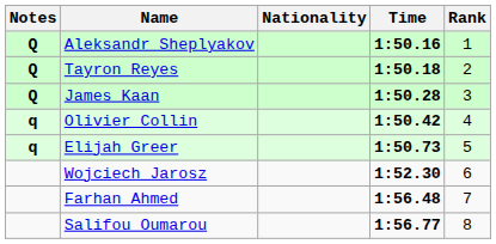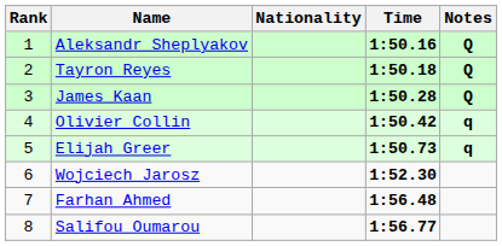 <table class="wikitable sortable" style="text-align:center">
 <tr>
-<th>Notes</th>
+<th>Rank</th>
 <th>Name</th>
 <th>Nationality</th>
 <th>Time</th>
-<th>Rank</th>
+<th>Notes</th>
 </tr>
 <tr bgcolor=ccffcc>
-<td><strong>Q</strong></td>
+<td>1</td>
 <td align=left><a href='#'>Aleksandr Sheplyakov</a></td>
 <td align=left></td>
 <td><strong>1:50.16</strong></td>
-<td>1</td>
+<td><strong>Q</strong></td>
 </tr>
 <tr bgcolor=ccffcc>
-<td><strong>Q</strong></td>
+<td>2</td>
 <td align=left><a href='#'>Tayron Reyes</a></td>
 <td align=left></td>
 <td><strong>1:50.18</strong></td>
-<td>2</td>
+<td><strong>Q</strong></td>
 </tr>
 <tr bgcolor=ccffcc>
-<td><strong>Q</strong></td>
+<td>3</td>
 <td align=left><a href='#'>James Kaan</a></td>
 <td align=left></td>
 <td><strong>1:50.28</strong></td>
-<td>3</td>
+<td><strong>Q</strong></td>
 </tr>
 <tr bgcolor=ddffdd>
-<td><strong>q</strong></td>
+<td>4</td>
 <td align=left><a href='#'>Olivier Collin</a></td>
 <td align=left></td>
 <td><strong>1:50.42</strong></td>
-<td>4</td>
+<td><strong>q</strong></td>
 </tr>
 <tr bgcolor=ddffdd>
-<td><strong>q</strong></td>
+<td>5</td>
 <td align=left><a href='#'>Elijah Greer</a></td>
 <td align=left></td>
 <td><strong>1:50.73</strong></td>
-<td>5</td>
+<td><strong>q</strong></td>
 </tr>
 <tr>
-<td></td>
+<td>6</td>
 <td align=left><a href='#'>Wojciech Jarosz</a></td>
 <td align=left></td>
 <td><strong>1:52.30</strong></td>
-<td>6</td>
+<td></td>
 </tr>
 <tr>
-<td></td>
+<td>7</td>
 <td align=left><a href='#'>Farhan Ahmed</a></td>
 <td align=left></td>
 <td><strong>1:56.48</strong></td>
-<td>7</td>
+<td></td>
 </tr>
 <tr>
-<td></td>
+<td>8</td>
 <td align=left><a href='#'>Salifou Oumarou</a></td>
 <td align=left></td>
 <td><strong>1:56.77</strong></td>
-<td>8</td>
+<td></td>
 </tr>
 </table>
